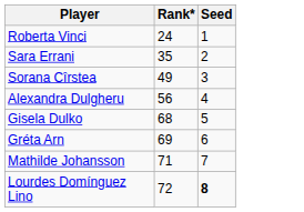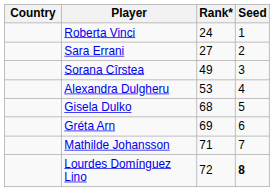 <table class="wikitable" border="1">
 <tr>
+<th width="70">Country</th>
 <th width="175">Player</th>
 <th>Rank*</th>
 <th>Seed</th>
 </tr>
 <tr>
+<td></td>
 <td><a href='#'>Roberta Vinci</a></td>
 <td>24</td>
 <td>1</td>
 </tr>
 <tr>
+<td></td>
 <td><a href='#'>Sara Errani</a></td>
-<td>35</td>
+<td>27</td>
 <td>2</td>
 </tr>
 <tr>
+<td></td>
 <td><a href='#'>Sorana Cîrstea</a></td>
 <td>49</td>
 <td>3</td>
 </tr>
 <tr>
+<td></td>
 <td><a href='#'>Alexandra Dulgheru</a></td>
-<td>56</td>
+<td>53</td>
 <td>4</td>
 </tr>
 <tr>
+<td></td>
 <td><a href='#'>Gisela Dulko</a></td>
 <td>68</td>
 <td>5</td>
 </tr>
 <tr>
+<td></td>
 <td><a href='#'>Gréta Arn</a></td>
 <td>69</td>
 <td>6</td>
 </tr>
 <tr>
+<td></td>
 <td><a href='#'>Mathilde Johansson</a></td>
 <td>71</td>
 <td>7</td>
 </tr>
 <tr>
+<td></td>
 <td><a href='#'>Lourdes Domínguez Lino</a></td>
 <td>72</td>
 <td><strong>8</strong></td>
 </tr>
 </table>
